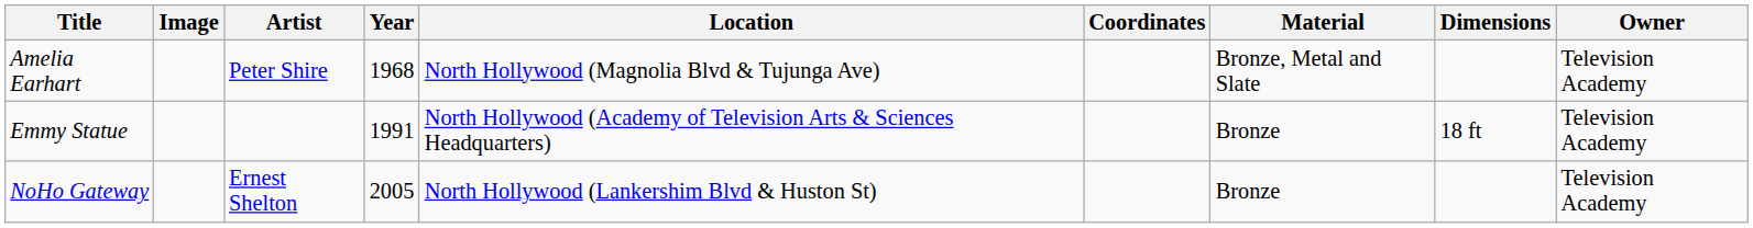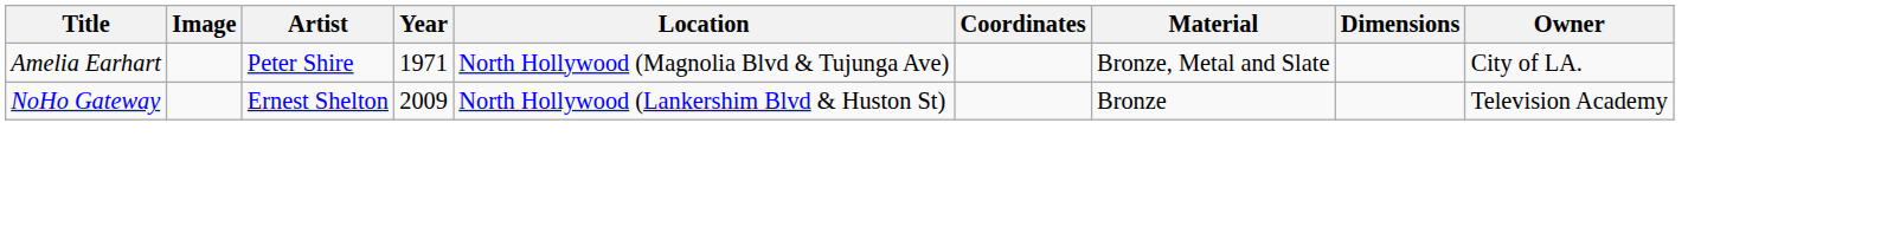 <table class="wikitable sortable">
 <tr>
 <th>Title</th>
 <th>Image</th>
 <th>Artist</th>
 <th>Year</th>
 <th>Location</th>
 <th>Coordinates</th>
 <th>Material</th>
 <th>Dimensions</th>
 <th>Owner</th>
 </tr>
 <tr>
 <td><em>Amelia Earhart</em></td>
 <td></td>
 <td><a href='#'>Peter Shire</a></td>
-<td>1968</td>
+<td>1971</td>
 <td><a href='#'>North Hollywood</a> (Magnolia Blvd & Tujunga Ave)</td>
 <td><small></small></td>
 <td>Bronze, Metal and Slate</td>
 <td></td>
-<td>Television Academy</td>
-</tr>
-<tr>
-<td><em>Emmy Statue</em></td>
-<td></td>
-<td></td>
-<td>1991</td>
-<td><a href='#'>North Hollywood</a> (<a href='#'>Academy of Television Arts & Sciences</a> Headquarters)</td>
-<td><small></small></td>
-<td>Bronze</td>
-<td>18 ft</td>
-<td>Television Academy</td>
+<td>City of LA.</td>
 </tr>
 <tr>
 <td><em><a href='#'>NoHo Gateway</a></em></td>
 <td></td>
 <td><a href='#'>Ernest Shelton</a></td>
-<td>2005</td>
+<td>2009</td>
 <td><a href='#'>North Hollywood</a> (<a href='#'>Lankershim Blvd</a> & Huston St)</td>
 <td><small></small></td>
 <td>Bronze</td>
 <td></td>
 <td>Television Academy</td>
 </tr>
 </table>
